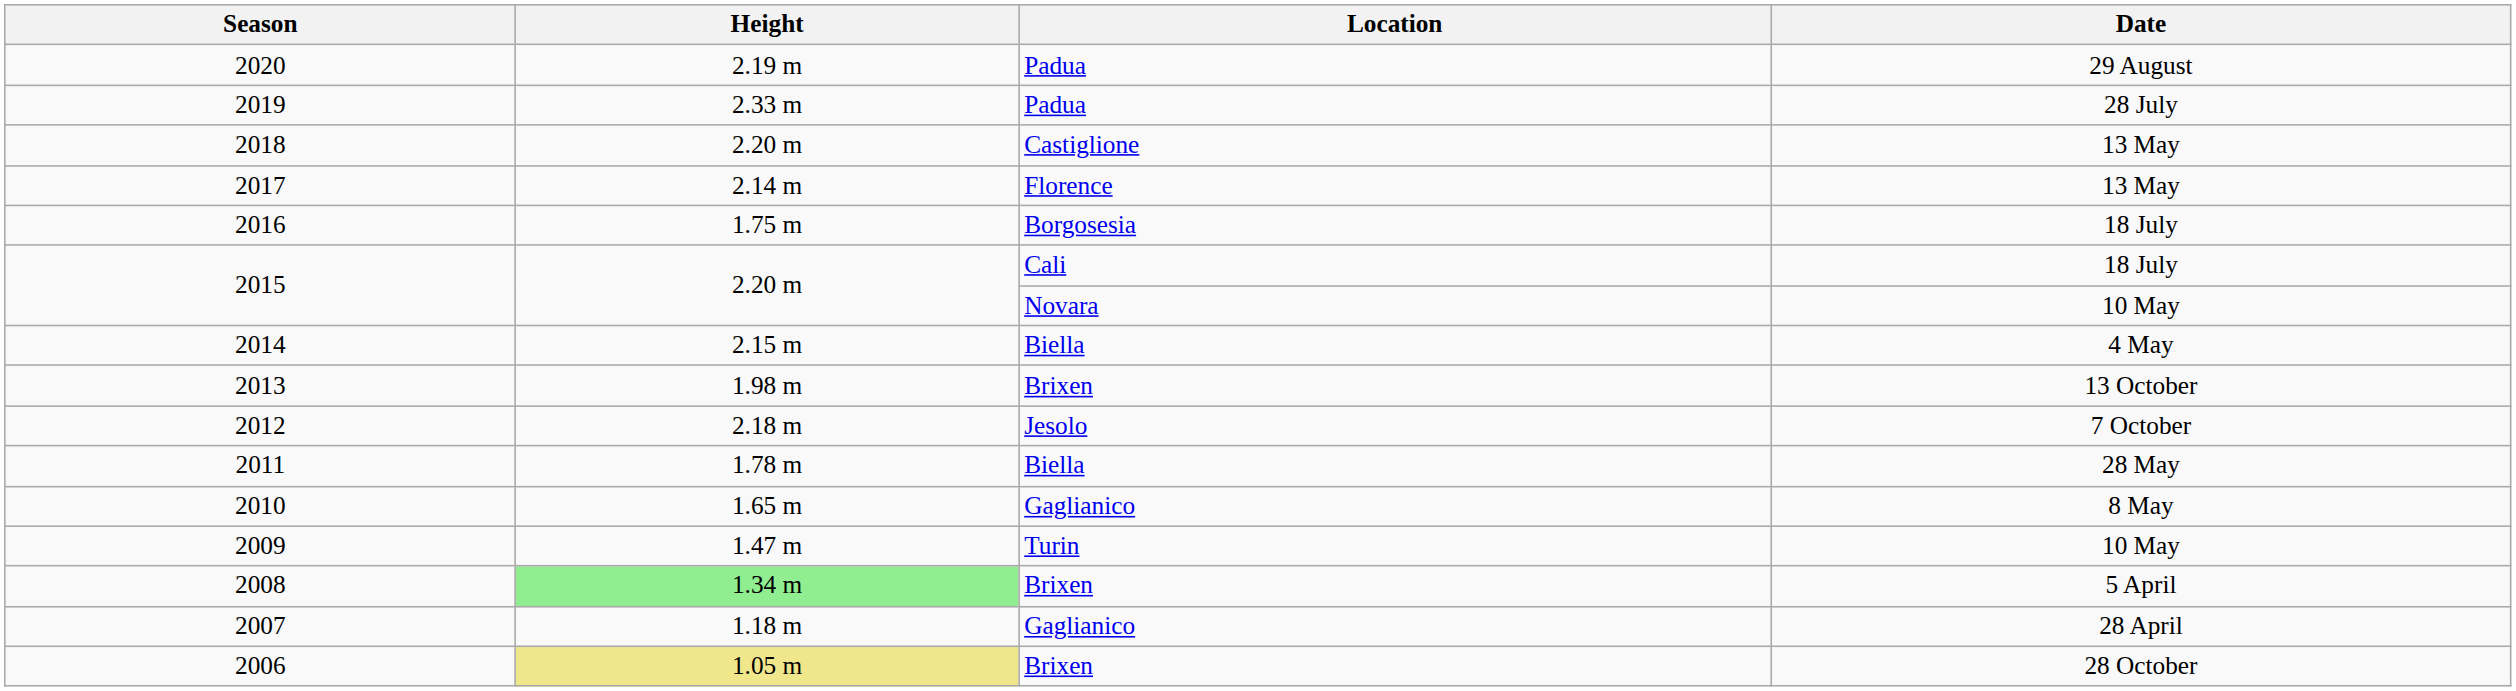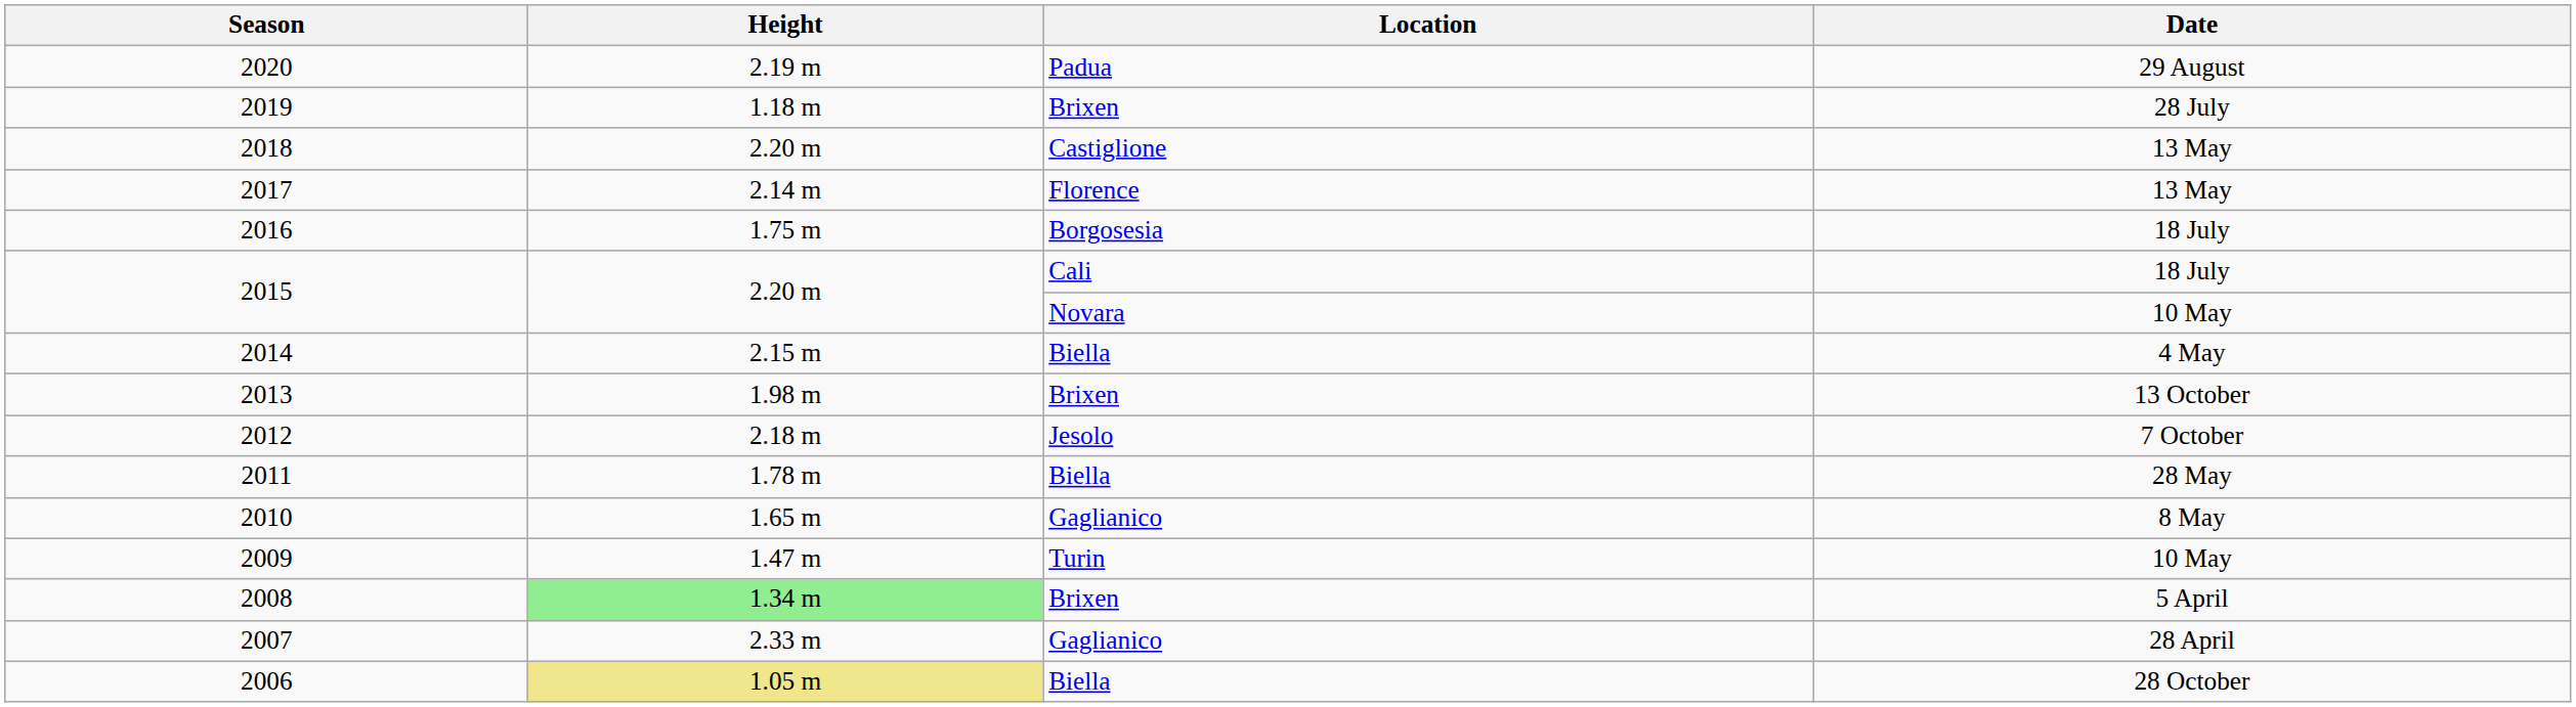 <table class="wikitable" width=80% style="font-size:100%; text-align:center;">
 <tr>
 <th>Season</th>
 <th>Height</th>
 <th>Location</th>
 <th>Date</th>
 </tr>
 <tr>
 <td>2020</td>
 <td>2.19 m</td>
 <td align=left> <a href='#'>Padua</a></td>
 <td>29 August</td>
 </tr>
 <tr>
 <td>2019</td>
-<td>2.33 m</td>
-<td align=left> <a href='#'>Padua</a></td>
+<td>1.18 m</td>
+<td align=left> <a href='#'>Brixen</a></td>
 <td>28 July</td>
 </tr>
 <tr>
 <td>2018</td>
 <td>2.20 m</td>
 <td align=left> <a href='#'>Castiglione</a></td>
 <td>13 May</td>
 </tr>
 <tr>
 <td>2017</td>
 <td>2.14 m</td>
 <td align=left> <a href='#'>Florence</a></td>
 <td>13 May</td>
 </tr>
 <tr>
 <td>2016</td>
 <td>1.75 m</td>
 <td align=left> <a href='#'>Borgosesia</a></td>
 <td>18 July</td>
 </tr>
 <tr>
 <td rowspan="2">2015</td>
 <td rowspan="2">2.20 m</td>
 <td align=left> <a href='#'>Cali</a></td>
 <td>18 July</td>
 </tr>
 <tr>
 <td align=left> <a href='#'>Novara</a></td>
 <td>10 May</td>
 </tr>
 <tr>
 <td>2014</td>
 <td>2.15 m</td>
 <td align=left> <a href='#'>Biella</a></td>
 <td>4 May</td>
 </tr>
 <tr>
 <td>2013</td>
 <td>1.98 m</td>
 <td align=left> <a href='#'>Brixen</a></td>
 <td>13 October</td>
 </tr>
 <tr>
 <td>2012</td>
 <td>2.18 m</td>
 <td align=left> <a href='#'>Jesolo</a></td>
 <td>7 October</td>
 </tr>
 <tr>
 <td>2011</td>
 <td>1.78 m</td>
 <td align=left> <a href='#'>Biella</a></td>
 <td>28 May</td>
 </tr>
 <tr>
 <td>2010</td>
 <td>1.65 m</td>
 <td align=left> <a href='#'>Gaglianico</a></td>
 <td>8 May</td>
 </tr>
 <tr>
 <td>2009</td>
 <td>1.47 m</td>
 <td align=left> <a href='#'>Turin</a></td>
 <td>10 May</td>
 </tr>
 <tr>
 <td>2008</td>
 <td style="background: lightgreen;">1.34 m</td>
 <td align=left> <a href='#'>Brixen</a></td>
 <td>5 April</td>
 </tr>
 <tr>
 <td>2007</td>
-<td>1.18 m</td>
+<td>2.33 m</td>
 <td align=left> <a href='#'>Gaglianico</a></td>
 <td>28 April</td>
 </tr>
 <tr>
 <td>2006</td>
 <td style="background: khaki;">1.05 m</td>
-<td align=left> <a href='#'>Brixen</a></td>
+<td align=left> <a href='#'>Biella</a></td>
 <td>28 October</td>
 </tr>
 </table>
